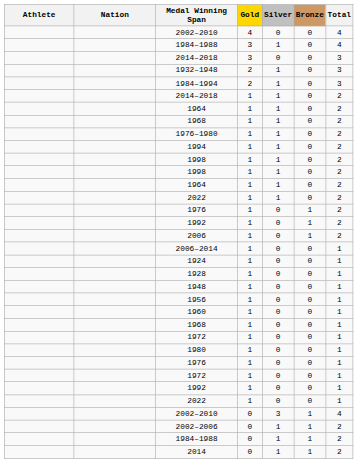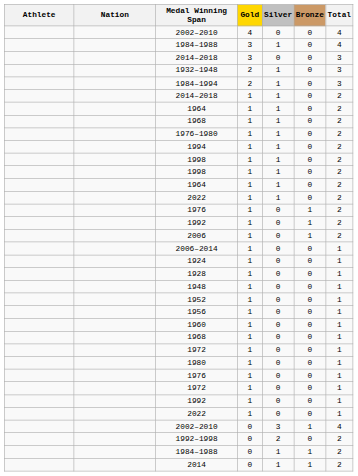 <table class="wikitable sortable" style="text-align:center">
 <tr>
 <th width=110px>Athlete</th>
 <th width=130px>Nation</th>
 <th width=130px>Medal Winning Span</th>
 <th width=35px style="background-color: gold"><strong>Gold</strong></th>
 <th width=35px style="background-color: silver"><strong>Silver</strong></th>
 <th width=35px style="background-color: #cc9966"><strong>Bronze</strong></th>
 <th width=35px>Total</th>
 </tr>
 <tr>
 <td align=left></td>
 <td align=left></td>
 <td>2002–2010</td>
 <td>4</td>
 <td>0</td>
 <td>0</td>
 <td>4</td>
 </tr>
 <tr>
 <td align=left></td>
 <td align=left></td>
 <td>1984–1988</td>
 <td>3</td>
 <td>1</td>
 <td>0</td>
 <td>4</td>
 </tr>
 <tr>
 <td align=left></td>
 <td align=left></td>
 <td>2014–2018</td>
 <td>3</td>
 <td>0</td>
 <td>0</td>
 <td>3</td>
 </tr>
 <tr>
 <td align=left></td>
 <td align=left></td>
 <td>1932–1948</td>
 <td>2</td>
 <td>1</td>
 <td>0</td>
 <td>3</td>
 </tr>
 <tr>
 <td align=left></td>
 <td align=left><br></td>
 <td>1984–1994</td>
 <td>2</td>
 <td>1</td>
 <td>0</td>
 <td>3</td>
 </tr>
 <tr>
 <td align=left></td>
 <td align=left></td>
 <td>2014–2018</td>
 <td>1</td>
 <td>1</td>
 <td>0</td>
 <td>2</td>
 </tr>
 <tr>
 <td align=left></td>
 <td align=left></td>
 <td>1964</td>
 <td>1</td>
 <td>1</td>
 <td>0</td>
 <td>2</td>
 </tr>
 <tr>
 <td align=left></td>
 <td align=left></td>
 <td>1968</td>
 <td>1</td>
 <td>1</td>
 <td>0</td>
 <td>2</td>
 </tr>
 <tr>
 <td align=left></td>
 <td align=left></td>
 <td>1976–1980</td>
 <td>1</td>
 <td>1</td>
 <td>0</td>
 <td>2</td>
 </tr>
 <tr>
 <td align=left></td>
 <td align=left></td>
 <td>1994</td>
 <td>1</td>
 <td>1</td>
 <td>0</td>
 <td>2</td>
 </tr>
 <tr>
 <td align=left></td>
 <td align=left></td>
 <td>1998</td>
 <td>1</td>
 <td>1</td>
 <td>0</td>
 <td>2</td>
 </tr>
 <tr>
 <td align=left></td>
 <td align=left></td>
 <td>1998</td>
 <td>1</td>
 <td>1</td>
 <td>0</td>
 <td>2</td>
 </tr>
 <tr>
 <td align=left></td>
 <td align=left></td>
 <td>1964</td>
 <td>1</td>
 <td>1</td>
 <td>0</td>
 <td>2</td>
 </tr>
 <tr>
 <td align=left></td>
 <td align=left></td>
 <td>2022</td>
 <td>1</td>
 <td>1</td>
 <td>0</td>
 <td>2</td>
 </tr>
 <tr>
 <td align=left></td>
 <td align=left></td>
 <td>1976</td>
 <td>1</td>
 <td>0</td>
 <td>1</td>
 <td>2</td>
 </tr>
 <tr>
 <td align=left></td>
 <td align=left></td>
 <td>1992</td>
 <td>1</td>
 <td>0</td>
 <td>1</td>
 <td>2</td>
 </tr>
 <tr>
 <td align=left></td>
 <td align=left></td>
 <td>2006</td>
 <td>1</td>
 <td>0</td>
 <td>1</td>
 <td>2</td>
 </tr>
 <tr>
 <td align=left></td>
 <td align=left></td>
 <td>2006–2014</td>
 <td>1</td>
 <td>0</td>
 <td>0</td>
 <td>1</td>
 </tr>
 <tr>
 <td align=left></td>
 <td align=left></td>
 <td>1924</td>
 <td>1</td>
 <td>0</td>
 <td>0</td>
 <td>1</td>
 </tr>
 <tr>
 <td align=left></td>
 <td align=left></td>
 <td>1928</td>
 <td>1</td>
 <td>0</td>
 <td>0</td>
 <td>1</td>
 </tr>
 <tr>
 <td align=left></td>
 <td align=left></td>
 <td>1948</td>
 <td>1</td>
 <td>0</td>
 <td>0</td>
 <td>1</td>
 </tr>
 <tr>
 <td align=left></td>
 <td align=left></td>
+<td>1952</td>
+<td>1</td>
+<td>0</td>
+<td>0</td>
+<td>1</td>
+</tr>
+<tr>
+<td align=left></td>
+<td align=left></td>
 <td>1956</td>
 <td>1</td>
 <td>0</td>
 <td>0</td>
 <td>1</td>
 </tr>
 <tr>
 <td align=left></td>
 <td align=left></td>
 <td>1960</td>
 <td>1</td>
 <td>0</td>
 <td>0</td>
 <td>1</td>
 </tr>
 <tr>
 <td align=left></td>
 <td align=left></td>
 <td>1968</td>
 <td>1</td>
 <td>0</td>
 <td>0</td>
 <td>1</td>
 </tr>
 <tr>
 <td align=left></td>
 <td align=left></td>
 <td>1972</td>
 <td>1</td>
 <td>0</td>
 <td>0</td>
 <td>1</td>
 </tr>
 <tr>
 <td align=left></td>
 <td align=left></td>
 <td>1980</td>
 <td>1</td>
 <td>0</td>
 <td>0</td>
 <td>1</td>
 </tr>
 <tr>
 <td align=left></td>
 <td align=left></td>
 <td>1976</td>
 <td>1</td>
 <td>0</td>
 <td>0</td>
 <td>1</td>
 </tr>
 <tr>
 <td align=left></td>
 <td align=left></td>
 <td>1972</td>
 <td>1</td>
 <td>0</td>
 <td>0</td>
 <td>1</td>
 </tr>
 <tr>
 <td align=left></td>
 <td align=left></td>
 <td>1992</td>
 <td>1</td>
 <td>0</td>
 <td>0</td>
 <td>1</td>
 </tr>
 <tr>
 <td align=left></td>
 <td align=left></td>
 <td>2022</td>
 <td>1</td>
 <td>0</td>
 <td>0</td>
 <td>1</td>
 </tr>
 <tr>
 <td align=left></td>
 <td align=left></td>
 <td>2002–2010</td>
 <td>0</td>
 <td>3</td>
 <td>1</td>
 <td>4</td>
 </tr>
 <tr>
 <td align=left></td>
 <td align=left></td>
-<td>2002–2006</td>
+<td>1992–1998</td>
 <td>0</td>
-<td>1</td>
-<td>1</td>
+<td>2</td>
+<td>0</td>
 <td>2</td>
 </tr>
 <tr>
 <td align=left></td>
 <td align=left></td>
 <td>1984–1988</td>
 <td>0</td>
 <td>1</td>
 <td>1</td>
 <td>2</td>
 </tr>
 <tr>
 <td align=left></td>
 <td align=left></td>
 <td>2014</td>
 <td>0</td>
 <td>1</td>
 <td>1</td>
 <td>2</td>
 </tr>
 </table>
